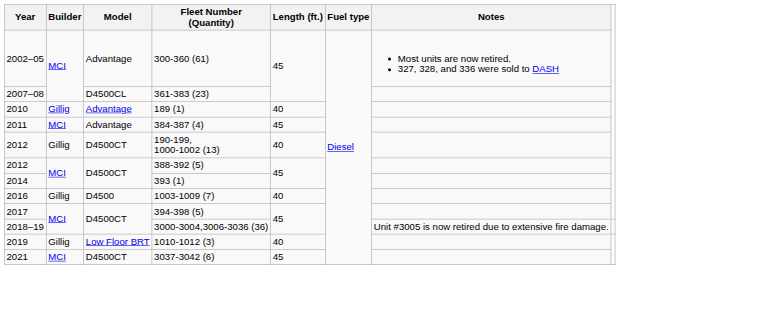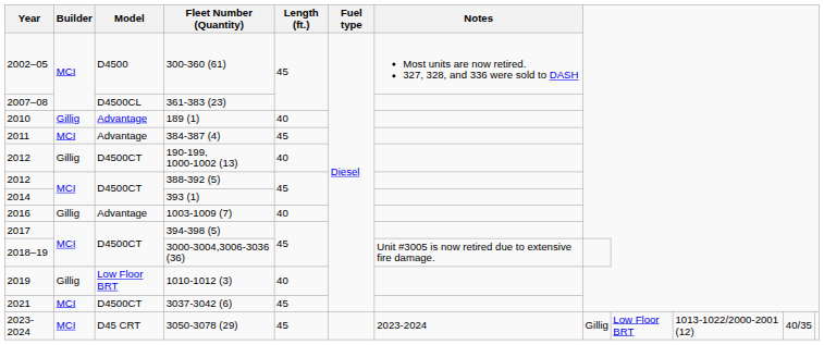 <table class="wikitable">
 <tr>
 <th>Year</th>
 <th>Builder</th>
 <th>Model</th>
 <th>Fleet Number<br>(Quantity)</th>
 <th>Length (ft.)</th>
 <th>Fuel type</th>
 <th>Notes</th>
 </tr>
 <tr>
 <td>2002–05</td>
 <td rowspan="2"><a href='#'>MCI</a></td>
-<td>Advantage</td>
+<td>D4500</td>
 <td>300-360 (61)</td>
 <td rowspan="2">45</td>
 <td rowspan=12><a href='#'>Diesel</a></td>
 <td><br><ul><li>Most units are now retired.</li><li>327, 328, and 336 were sold to <a href='#'>DASH</a></li></ul></td>
 </tr>
 <tr>
 <td>2007–08</td>
 <td>D4500CL</td>
 <td>361-383 (23)</td>
 <td></td>
 </tr>
 <tr>
 <td>2010</td>
 <td><a href='#'>Gillig</a></td>
 <td><a href='#'>Advantage</a></td>
 <td>189 (1)</td>
 <td>40</td>
 <td></td>
 </tr>
 <tr>
 <td>2011</td>
 <td><a href='#'>MCI</a></td>
 <td>Advantage</td>
 <td>384-387 (4)</td>
 <td>45</td>
 <td></td>
 </tr>
 <tr>
 <td>2012</td>
 <td>Gillig</td>
 <td>D4500CT</td>
 <td>190-199,<br> 1000-1002 (13)</td>
 <td>40</td>
 <td></td>
 </tr>
 <tr>
 <td>2012</td>
 <td rowspan=2><a href='#'>MCI</a></td>
 <td rowspan=2>D4500CT</td>
 <td>388-392 (5)</td>
 <td rowspan="2">45</td>
 <td></td>
 </tr>
 <tr>
 <td>2014</td>
 <td>393 (1)</td>
 <td></td>
 </tr>
 <tr>
 <td>2016</td>
 <td>Gillig</td>
-<td>D4500</td>
+<td>Advantage</td>
 <td>1003-1009 (7)</td>
 <td>40</td>
 <td></td>
 </tr>
 <tr>
 <td>2017</td>
 <td rowspan=2><a href='#'>MCI</a></td>
 <td rowspan=2>D4500CT</td>
 <td>394-398 (5)</td>
 <td rowspan="2">45</td>
 <td></td>
 </tr>
 <tr>
 <td>2018–19</td>
 <td>3000-3004,3006-3036 (36)</td>
 <td>Unit #3005 is now retired due to extensive fire damage.</td>
 <td></td>
 </tr>
 <tr>
 <td>2019</td>
 <td>Gillig</td>
 <td><a href='#'>Low Floor BRT</a></td>
 <td>1010-1012 (3)</td>
 <td>40</td>
 <td></td>
 </tr>
 <tr>
 <td>2021</td>
 <td><a href='#'>MCI</a></td>
 <td>D4500CT</td>
 <td>3037-3042 (6)</td>
 <td>45</td>
 <td></td>
 </tr>
+<tr>
+<td>2023-2024</td>
+<td><a href='#'>MCI</a></td>
+<td>D45 CRT</td>
+<td>3050-3078 (29)</td>
+<td>45</td>
+<td></td>
+<td>2023-2024</td>
+<td>Gillig</td>
+<td><a href='#'>Low Floor BRT</a></td>
+<td>1013-1022/2000-2001 (12)</td>
+<td>40/35</td>
+<td></td>
+</tr>
 </table>
